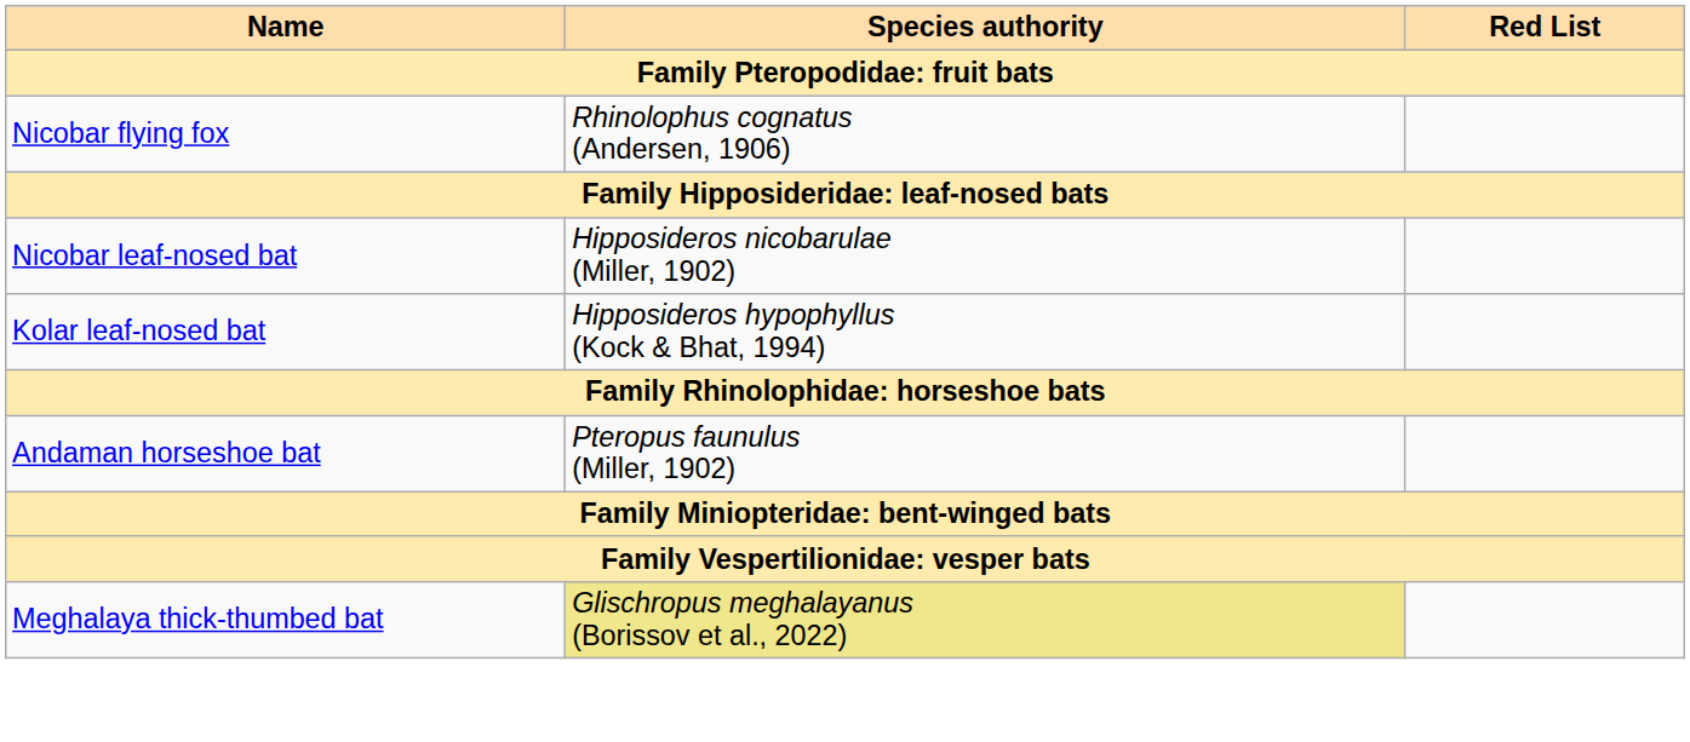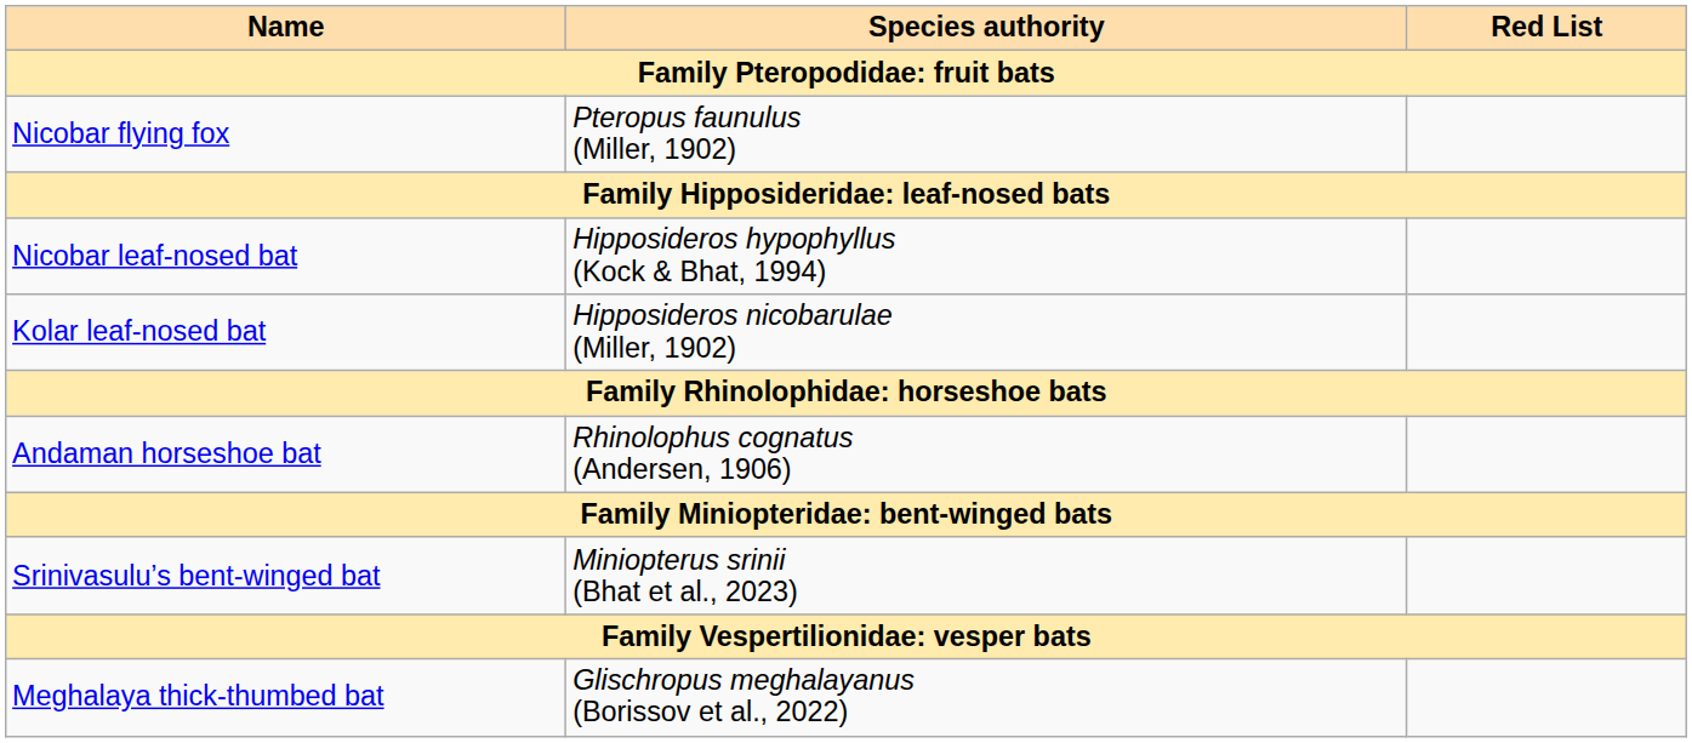 <table width="60%" class="sortable wikitable" text-align:center>
 <tr>
 <th width="20%" style="background:navajowhite">Name</th>
 <th width="30%" style="background:navajowhite">Species authority</th>
 <th width="10%" style="background:navajowhite">Red List</th>
 </tr>
 <tr>
 <td style="text-align:center;" bgcolor="#ffebad" colspan="3"><strong>Family Pteropodidae: fruit bats</strong></td>
 </tr>
 <tr>
 <td><a href='#'>Nicobar flying fox</a></td>
-<td><em>Rhinolophus cognatus</em><br>(Andersen, 1906)</td>
+<td><em>Pteropus faunulus</em><br>(Miller, 1902)</td>
 <td></td>
 </tr>
 <tr>
 <td style="text-align:center;" bgcolor="#ffebad" colspan="3"><strong>Family Hipposideridae: leaf-nosed bats</strong></td>
 </tr>
 <tr>
 <td><a href='#'>Nicobar leaf-nosed bat</a></td>
-<td><em>Hipposideros nicobarulae</em><br>(Miller, 1902)</td>
+<td><em>Hipposideros hypophyllus</em><br>(Kock & Bhat, 1994)</td>
 <td></td>
 </tr>
 <tr>
 <td><a href='#'>Kolar leaf-nosed bat</a></td>
-<td><em>Hipposideros hypophyllus</em><br>(Kock & Bhat, 1994)</td>
+<td><em>Hipposideros nicobarulae</em><br>(Miller, 1902)</td>
 <td></td>
 </tr>
 <tr>
 <td style="text-align:center;" bgcolor="#ffebad" colspan="3"><strong>Family Rhinolophidae: horseshoe bats</strong></td>
 </tr>
 <tr>
 <td><a href='#'>Andaman horseshoe bat</a></td>
-<td><em>Pteropus faunulus</em><br>(Miller, 1902)</td>
+<td><em>Rhinolophus cognatus</em><br>(Andersen, 1906)</td>
 <td></td>
 </tr>
 <tr>
 <td style="text-align:center;" bgcolor="#ffebad" colspan="3"><strong>Family Miniopteridae: bent-winged bats</strong></td>
 </tr>
 <tr>
+<td><a href='#'>Srinivasulu’s bent-winged bat</a></td>
+<td><em>Miniopterus srinii</em><br>(Bhat et al., 2023)</td>
+<td></td>
+</tr>
+<tr>
 <td style="text-align:center;" bgcolor="#ffebad" colspan="3"><strong>Family Vespertilionidae: vesper bats</strong></td>
 </tr>
 <tr>
 <td><a href='#'>Meghalaya thick-thumbed bat</a></td>
-<td style="background: khaki;"><em>Glischropus meghalayanus</em><br>(Borissov et al., 2022)</td>
+<td><em>Glischropus meghalayanus</em><br>(Borissov et al., 2022)</td>
 <td></td>
 </tr>
 </table>
